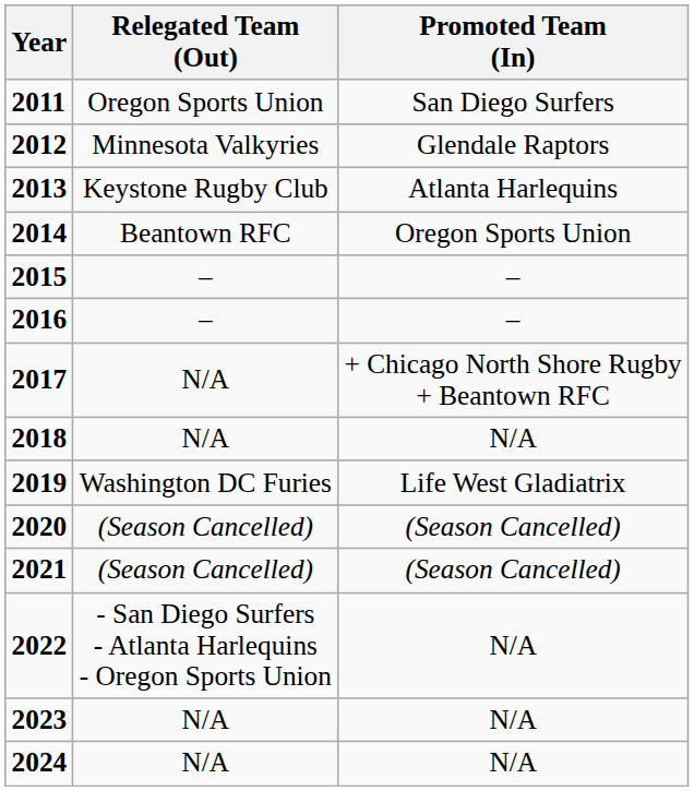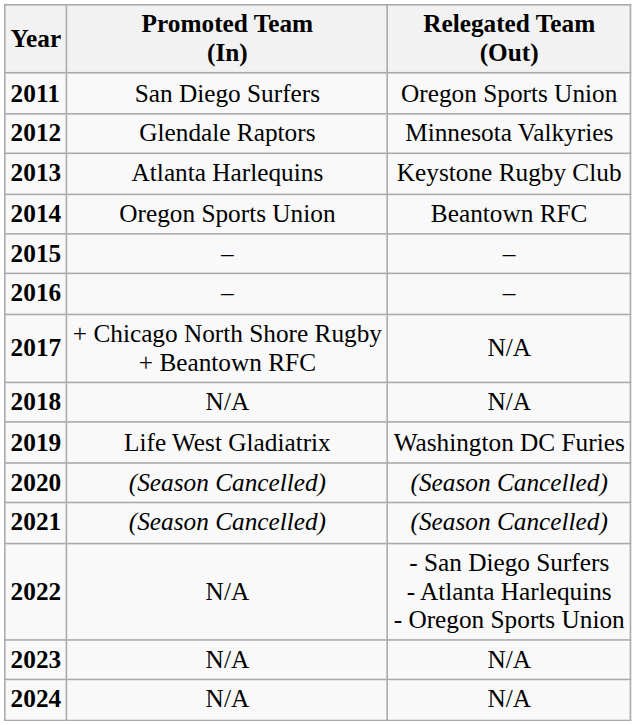 <table class="wikitable">
 <tr>
 <th>Year</th>
+<th>Promoted Team<br>(In)</th>
 <th>Relegated Team<br>(Out)</th>
-<th>Promoted Team<br>(In)</th>
 </tr>
 <tr>
 <td><strong>2011</strong></td>
+<td align="center">San Diego Surfers</td>
 <td align="center">Oregon Sports Union</td>
-<td align="center">San Diego Surfers</td>
 </tr>
 <tr>
 <td><strong>2012</strong></td>
+<td align="center">Glendale Raptors</td>
 <td align="center">Minnesota Valkyries</td>
-<td align="center">Glendale Raptors</td>
 </tr>
 <tr>
 <td><strong>2013</strong></td>
+<td align="center">Atlanta Harlequins</td>
 <td align="center">Keystone Rugby Club</td>
-<td align="center">Atlanta Harlequins</td>
 </tr>
 <tr>
 <td><strong>2014</strong></td>
+<td align="center">Oregon Sports Union</td>
 <td align="center">Beantown RFC</td>
-<td align="center">Oregon Sports Union</td>
 </tr>
 <tr>
 <td><strong>2015</strong></td>
 <td align="center">–</td>
 <td align="center">–</td>
 </tr>
 <tr>
 <td><strong>2016</strong></td>
 <td align="center">–</td>
 <td align="center">–</td>
 </tr>
 <tr>
 <td><strong>2017</strong></td>
+<td align="center">+ Chicago North Shore Rugby<br>+ Beantown RFC</td>
 <td align="center">N/A</td>
-<td align="center">+ Chicago North Shore Rugby<br>+ Beantown RFC</td>
 </tr>
 <tr>
 <td><strong>2018</strong></td>
 <td align="center">N/A</td>
 <td align="center">N/A</td>
 </tr>
 <tr>
 <td><strong>2019</strong></td>
+<td align="center">Life West Gladiatrix</td>
 <td align="center">Washington DC Furies</td>
-<td align="center">Life West Gladiatrix</td>
 </tr>
 <tr>
 <td><strong>2020</strong></td>
 <td align="center"><em>(Season Cancelled)</em></td>
 <td align="center"><em>(Season Cancelled)</em></td>
 </tr>
 <tr>
 <td><strong>2021</strong></td>
 <td align="center"><em>(Season Cancelled)</em></td>
 <td align="center"><em>(Season Cancelled)</em></td>
 </tr>
 <tr>
 <td><strong>2022</strong></td>
+<td align="center">N/A</td>
 <td align="center">- San Diego Surfers<br>- Atlanta Harlequins<br>- Oregon Sports Union</td>
-<td align="center">N/A</td>
 </tr>
 <tr>
 <td><strong>2023</strong></td>
 <td align="center">N/A</td>
 <td align="center">N/A</td>
 </tr>
 <tr>
 <td><strong>2024</strong></td>
 <td align="center">N/A</td>
 <td align="center">N/A</td>
 </tr>
 </table>
